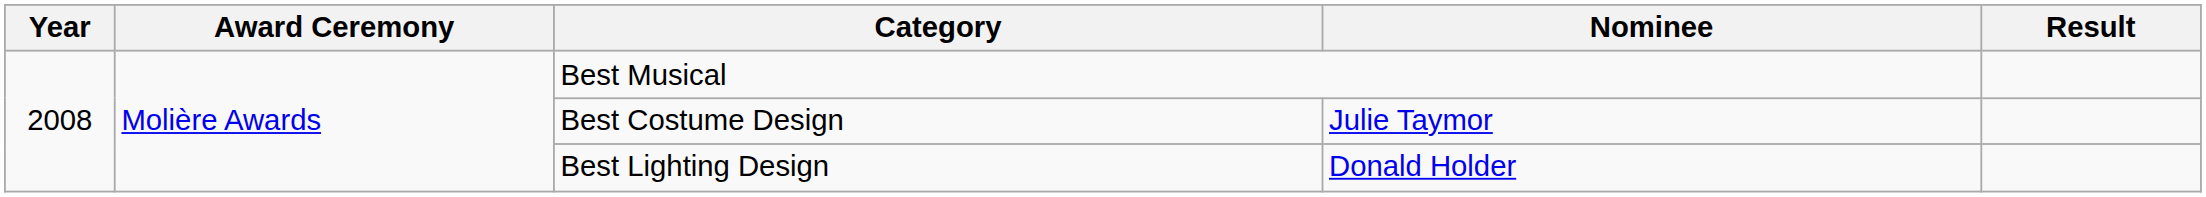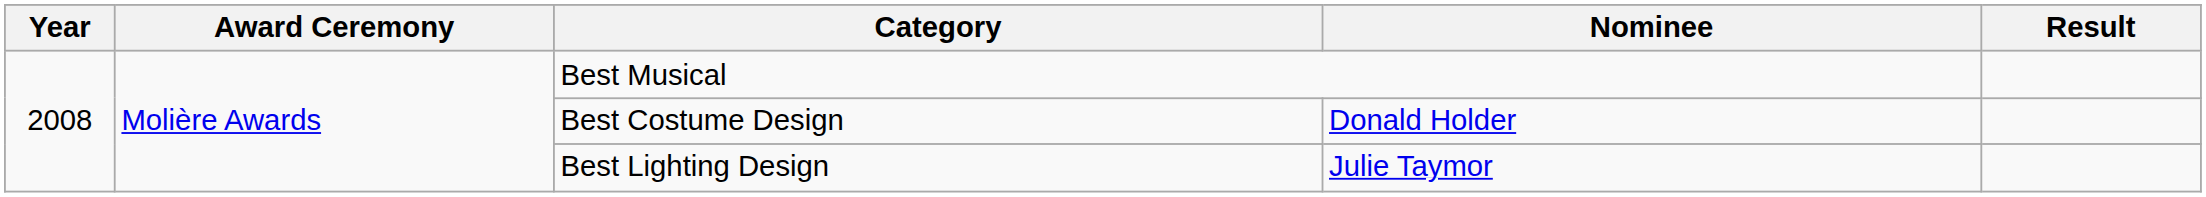 <table class="wikitable" width="95%">
 <tr>
 <th width="5%">Year</th>
 <th width="20%">Award Ceremony</th>
 <th width="35%">Category</th>
 <th width="30%">Nominee</th>
 <th width="10%">Result</th>
 </tr>
 <tr>
 <td rowspan="3" align="center">2008</td>
 <td rowspan="3"><a href='#'>Molière Awards</a></td>
 <td colspan="2">Best Musical</td>
 <td></td>
 </tr>
 <tr>
 <td>Best Costume Design</td>
-<td><a href='#'>Julie Taymor</a></td>
+<td><a href='#'>Donald Holder</a></td>
 <td></td>
 </tr>
 <tr>
 <td>Best Lighting Design</td>
-<td><a href='#'>Donald Holder</a></td>
+<td><a href='#'>Julie Taymor</a></td>
 <td></td>
 </tr>
 </table>
